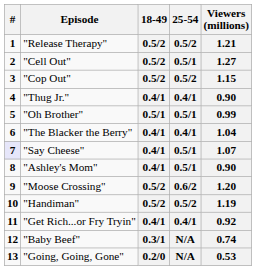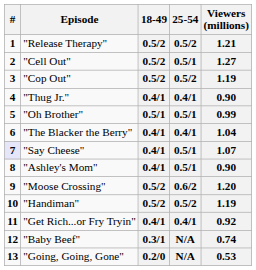 <table class="wikitable sortable">
 <tr>
 <th>#</th>
 <th>Episode</th>
 <th>18-49</th>
 <th>25-54</th>
 <th>Viewers<br>(millions)</th>
 </tr>
 <tr>
 <td style="text-align:center"><strong>1</strong></td>
 <td>"Release Therapy"</td>
 <th style="text-align:center">0.5/2</th>
 <th style="text-align:center">0.5/2</th>
 <th style="text-align:center">1.21</th>
 </tr>
 <tr>
 <td style="text-align:center"><strong>2</strong></td>
 <td>"Cell Out"</td>
 <th style="text-align:center">0.5/2</th>
 <th style="text-align:center">0.5/1</th>
 <th style="text-align:center">1.27</th>
 </tr>
 <tr>
 <td style="text-align:center"><strong>3</strong></td>
 <td>"Cop Out"</td>
 <th style="text-align:center">0.5/2</th>
 <th style="text-align:center">0.5/2</th>
-<th style="text-align:center">1.15</th>
+<th style="text-align:center">1.19</th>
 </tr>
 <tr>
 <td style="text-align:center"><strong>4</strong></td>
 <td>"Thug Jr."</td>
 <th style="text-align:center">0.4/1</th>
 <th style="text-align:center">0.4/1</th>
 <th style="text-align:center">0.90</th>
 </tr>
 <tr>
 <td style="text-align:center"><strong>5</strong></td>
 <td>"Oh Brother"</td>
 <th style="text-align:center">0.5/1</th>
 <th style="text-align:center">0.5/1</th>
 <th style="text-align:center">0.99</th>
 </tr>
 <tr>
 <td style="text-align:center"><strong>6</strong></td>
 <td>"The Blacker the Berry"</td>
 <th style="text-align:center">0.4/1</th>
 <th style="text-align:center">0.4/1</th>
 <th style="text-align:center">1.04</th>
 </tr>
 <tr>
 <td style="background: lavender; text-align:center"><strong>7</strong></td>
 <td>"Say Cheese"</td>
 <th style="text-align:center">0.4/1</th>
 <th style="text-align:center">0.5/1</th>
 <th style="text-align:center">1.07</th>
 </tr>
 <tr>
 <td style="text-align:center"><strong>8</strong></td>
 <td>"Ashley's Mom"</td>
 <th style="text-align:center">0.4/1</th>
 <th style="text-align:center">0.5/1</th>
 <th style="text-align:center">0.90</th>
 </tr>
 <tr>
 <td style="text-align:center"><strong>9</strong></td>
 <td>"Moose Crossing"</td>
 <th style="text-align:center">0.5/2</th>
 <th style="text-align:center">0.6/2</th>
 <th style="text-align:center">1.20</th>
 </tr>
 <tr>
 <td style="text-align:center"><strong>10</strong></td>
 <td>"Handiman"</td>
 <th style="text-align:center">0.5/2</th>
 <th style="text-align:center">0.5/2</th>
 <th style="text-align:center">1.19</th>
 </tr>
 <tr>
 <td style="text-align:center"><strong>11</strong></td>
 <td>"Get Rich...or Fry Tryin"</td>
 <th style="text-align:center">0.4/1</th>
 <th style="text-align:center">0.4/1</th>
 <th style="text-align:center">0.92</th>
 </tr>
 <tr>
 <td style="text-align:center"><strong>12</strong></td>
 <td>"Baby Beef"</td>
 <th style="text-align:center">0.3/1</th>
 <th style="text-align:center">N/A</th>
 <th style="text-align:center">0.74</th>
 </tr>
 <tr>
 <td style="text-align:center"><strong>13</strong></td>
 <td>"Going, Going, Gone"</td>
 <th style="text-align:center">0.2/0</th>
 <th style="text-align:center">N/A</th>
 <th style="text-align:center">0.53</th>
 </tr>
 </table>
